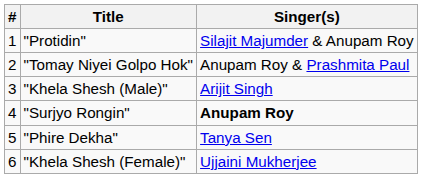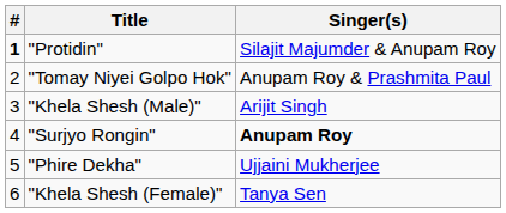 <table class="wikitable" style="font-size:95%;">
 <tr>
 <th>#</th>
 <th>Title</th>
 <th>Singer(s)</th>
 </tr>
 <tr>
-<td>1</td>
+<td><strong>1</strong></td>
 <td>"Protidin"</td>
 <td><a href='#'>Silajit Majumder</a> & Anupam Roy</td>
 </tr>
 <tr>
 <td>2</td>
 <td>"Tomay Niyei Golpo Hok"</td>
 <td>Anupam Roy & <a href='#'>Prashmita Paul</a></td>
 </tr>
 <tr>
 <td>3</td>
 <td>"Khela Shesh (Male)"</td>
 <td><a href='#'>Arijit Singh</a></td>
 </tr>
 <tr>
 <td>4</td>
 <td>"Surjyo Rongin"</td>
 <td><strong>Anupam Roy</strong></td>
 </tr>
 <tr>
 <td>5</td>
 <td>"Phire Dekha"</td>
-<td><a href='#'>Tanya Sen</a></td>
+<td><a href='#'>Ujjaini Mukherjee</a></td>
 </tr>
 <tr>
 <td>6</td>
 <td>"Khela Shesh (Female)"</td>
-<td><a href='#'>Ujjaini Mukherjee</a></td>
+<td><a href='#'>Tanya Sen</a></td>
 </tr>
 <tr>
 </tr>
 </table>
